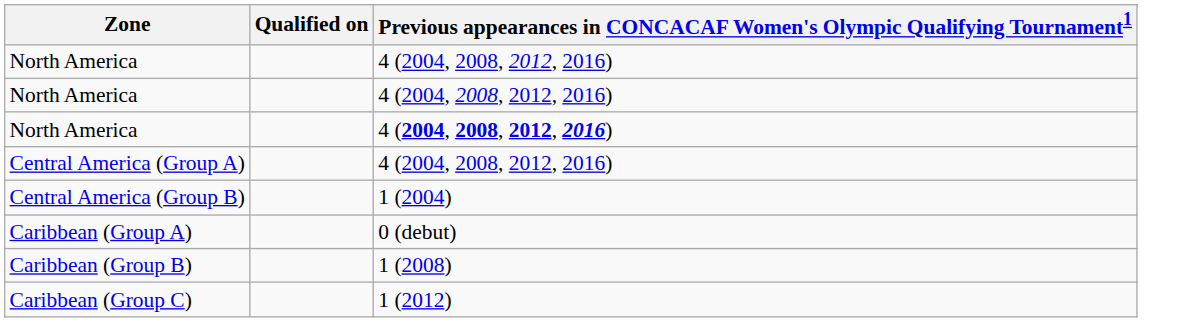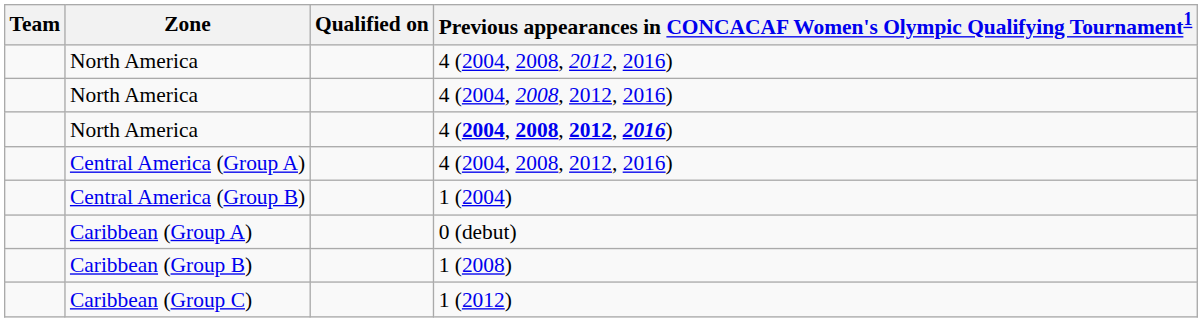 <table class="wikitable sortable">
 <tr>
+<th>Team</th>
 <th>Zone</th>
 <th>Qualified on</th>
 <th data-sort-type="number">Previous appearances in <a href='#'>CONCACAF Women's Olympic Qualifying Tournament</a><sup><strong><a href='#'>1</a></strong></sup></th>
 </tr>
 <tr>
+<td></td>
 <td>North America</td>
 <td></td>
 <td>4 (<a href='#'>2004</a>, <a href='#'>2008</a>, <em><a href='#'>2012</a></em>, <a href='#'>2016</a>)</td>
 </tr>
 <tr>
+<td></td>
 <td>North America</td>
 <td></td>
 <td>4 (<a href='#'>2004</a>, <em><a href='#'>2008</a></em>, <a href='#'>2012</a>, <a href='#'>2016</a>)</td>
 </tr>
 <tr>
+<td></td>
 <td>North America</td>
 <td></td>
 <td>4 (<strong><a href='#'>2004</a></strong>, <strong><a href='#'>2008</a></strong>, <strong><a href='#'>2012</a></strong>, <strong><em><a href='#'>2016</a></em></strong>)</td>
 </tr>
 <tr>
+<td></td>
 <td><a href='#'>Central America</a> (<a href='#'>Group A</a>)</td>
 <td></td>
 <td>4 (<a href='#'>2004</a>, <a href='#'>2008</a>, <a href='#'>2012</a>, <a href='#'>2016</a>)</td>
 </tr>
 <tr>
+<td></td>
 <td><a href='#'>Central America</a> (<a href='#'>Group B</a>)</td>
 <td></td>
 <td>1 (<a href='#'>2004</a>)</td>
 </tr>
 <tr>
+<td></td>
 <td><a href='#'>Caribbean</a> (<a href='#'>Group A</a>)</td>
 <td></td>
 <td>0 (debut)</td>
 </tr>
 <tr>
+<td></td>
 <td><a href='#'>Caribbean</a> (<a href='#'>Group B</a>)</td>
 <td></td>
 <td>1 (<a href='#'>2008</a>)</td>
 </tr>
 <tr>
+<td></td>
 <td><a href='#'>Caribbean</a> (<a href='#'>Group C</a>)</td>
 <td></td>
 <td>1 (<a href='#'>2012</a>)</td>
 </tr>
 </table>
